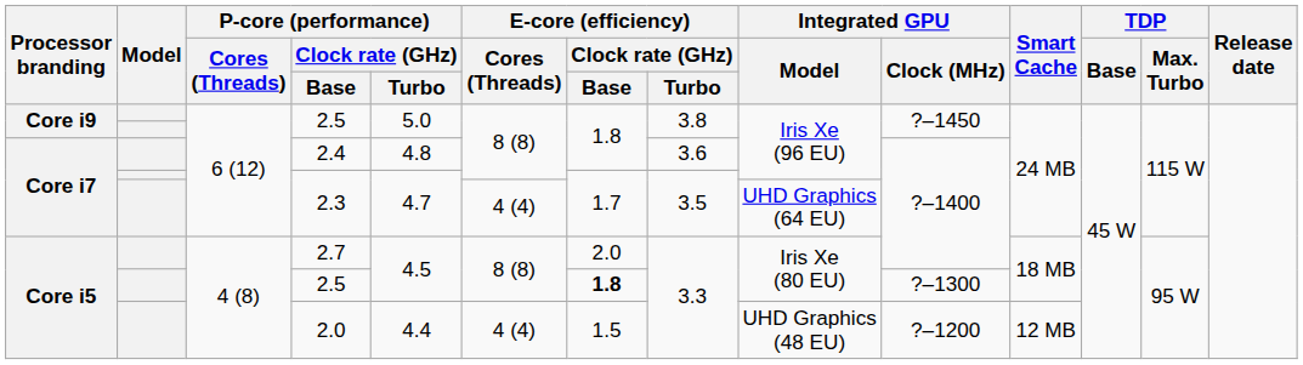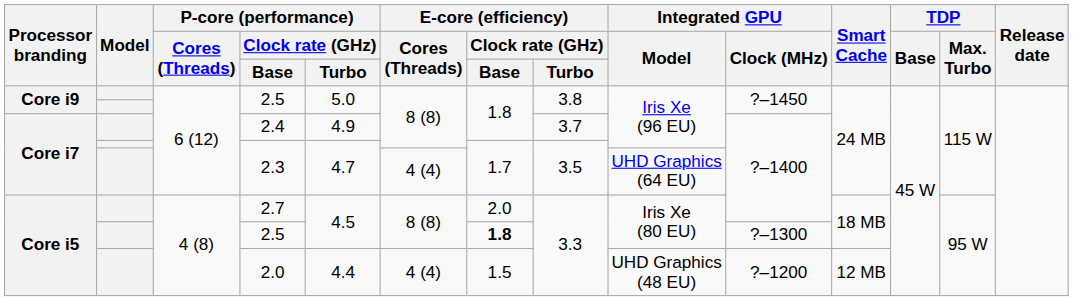 <table class="wikitable sortable nowrap" style="text-align: center;">
 <tr>
 <th class="unsortable" rowspan="3">Processor<br>branding</th>
 <th rowspan="3">Model</th>
 <th colspan="3">P-core (performance)</th>
 <th colspan="3">E-core (efficiency)</th>
 <th colspan="2">Integrated <a href='#'>GPU</a></th>
 <th class="unsortable" rowspan="3"><a href='#'>Smart<br>Cache</a></th>
 <th colspan="2"><a href='#'>TDP</a></th>
 <th rowspan="3">Release<br>date</th>
 </tr>
 <tr>
 <th class="unsortable" rowspan="2"><a href='#'>Cores</a><br>(<a href='#'>Threads</a>)</th>
 <th colspan="2"><a href='#'>Clock rate</a> (GHz)</th>
 <th class="unsortable" rowspan="2">Cores<br>(Threads)</th>
 <th colspan="2">Clock rate (GHz)</th>
 <th class="unsortable" rowspan="2">Model</th>
 <th class="unsortable" rowspan="2">Clock (MHz)</th>
 <th rowspan="2">Base</th>
 <th class="unsortable" rowspan="2">Max.<br>Turbo</th>
 </tr>
 <tr>
 <th class="unsortable">Base</th>
 <th class="unsortable">Turbo</th>
 <th class="unsortable">Base</th>
 <th class="unsortable">Turbo</th>
 </tr>
 <tr>
 <th rowspan="2">Core i9</th>
 <th style="text-align:left;" data-sort-value="sku8"></th>
 <td rowspan="5">6 (12)</td>
 <td rowspan="2">2.5</td>
 <td rowspan="2">5.0</td>
 <td rowspan="4">8 (8)</td>
 <td rowspan="3">1.8</td>
 <td rowspan="2">3.8</td>
 <td rowspan="4"><a href='#'>Iris Xe</a><br>(96 EU)</td>
 <td rowspan="2">?–1450</td>
 <td rowspan="5">24 MB</td>
 <td rowspan="8">45 W</td>
 <td rowspan="5">115 W</td>
 <td rowspan="8"></td>
 </tr>
 <tr>
 <th style="text-align:left;" data-sort-value="sku7"></th>
 </tr>
 <tr>
 <th rowspan="3">Core i7</th>
 <th style="text-align:left;" data-sort-value="sku6"></th>
 <td>2.4</td>
-<td>4.8</td>
-<td>3.6</td>
+<td>4.9</td>
+<td>3.7</td>
 <td rowspan="4">?–1400</td>
 </tr>
 <tr>
 <th style="text-align:left;" data-sort-value="sku5"></th>
 <td rowspan="2">2.3</td>
 <td rowspan="2">4.7</td>
 <td rowspan="2">1.7</td>
 <td rowspan="2">3.5</td>
 </tr>
 <tr>
 <th style="text-align:left;" data-sort-value="sku4"></th>
 <td>4 (4)</td>
 <td><a href='#'>UHD Graphics</a><br>(64 EU)</td>
 </tr>
 <tr>
 <th rowspan="3">Core i5</th>
 <th style="text-align:left;" data-sort-value="sku3"></th>
 <td rowspan="3">4 (8)</td>
 <td>2.7</td>
 <td rowspan="2">4.5</td>
 <td rowspan="2">8 (8)</td>
 <td>2.0</td>
 <td rowspan="3">3.3</td>
 <td rowspan="2">Iris Xe<br>(80 EU)</td>
 <td rowspan="2">18 MB</td>
 <td rowspan="3">95 W</td>
 </tr>
 <tr>
 <th style="text-align:left;" data-sort-value="sku2"></th>
 <td>2.5</td>
 <td><strong>1.8</strong></td>
 <td>?–1300</td>
 </tr>
 <tr>
 <th style="text-align:left;" data-sort-value="sku1"></th>
 <td>2.0</td>
 <td>4.4</td>
 <td>4 (4)</td>
 <td>1.5</td>
 <td>UHD Graphics<br>(48 EU)</td>
 <td>?–1200</td>
 <td>12 MB</td>
 </tr>
 </table>
